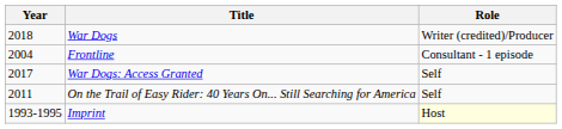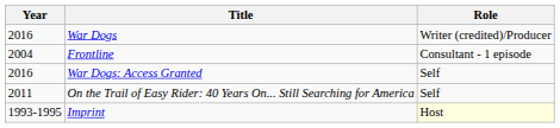 <table class="wikitable sortable">
 <tr>
 <th>Year</th>
 <th>Title</th>
 <th>Role</th>
 </tr>
 <tr>
-<td>2018</td>
+<td>2016</td>
 <td><em><a href='#'>War Dogs</a></em></td>
 <td>Writer (credited)/Producer</td>
 </tr>
 <tr>
 <td>2004</td>
 <td><em><a href='#'>Frontline</a></em></td>
 <td>Consultant - 1 episode</td>
 </tr>
 <tr>
-<td>2017</td>
+<td>2016</td>
 <td><em><a href='#'>War Dogs: Access Granted</a></em></td>
 <td>Self</td>
 </tr>
 <tr>
 <td>2011</td>
 <td><em>On the Trail of Easy Rider: 40 Years On... Still Searching for America</em></td>
 <td>Self</td>
 </tr>
 <tr>
 <td>1993-1995</td>
 <td><em><a href='#'>Imprint</a></em></td>
 <td style="background: lightyellow;">Host</td>
 </tr>
 </table>
